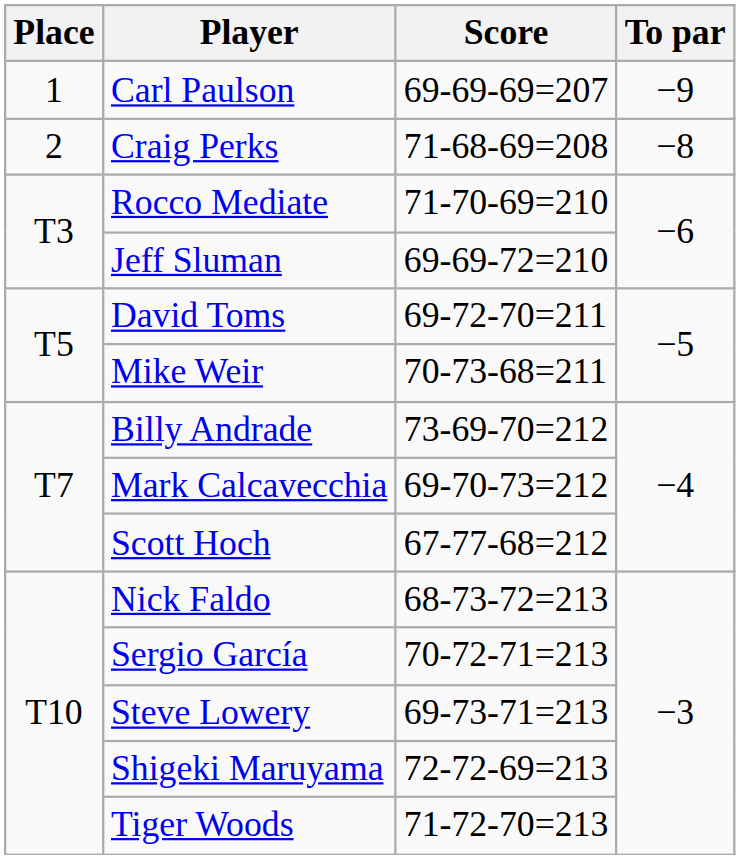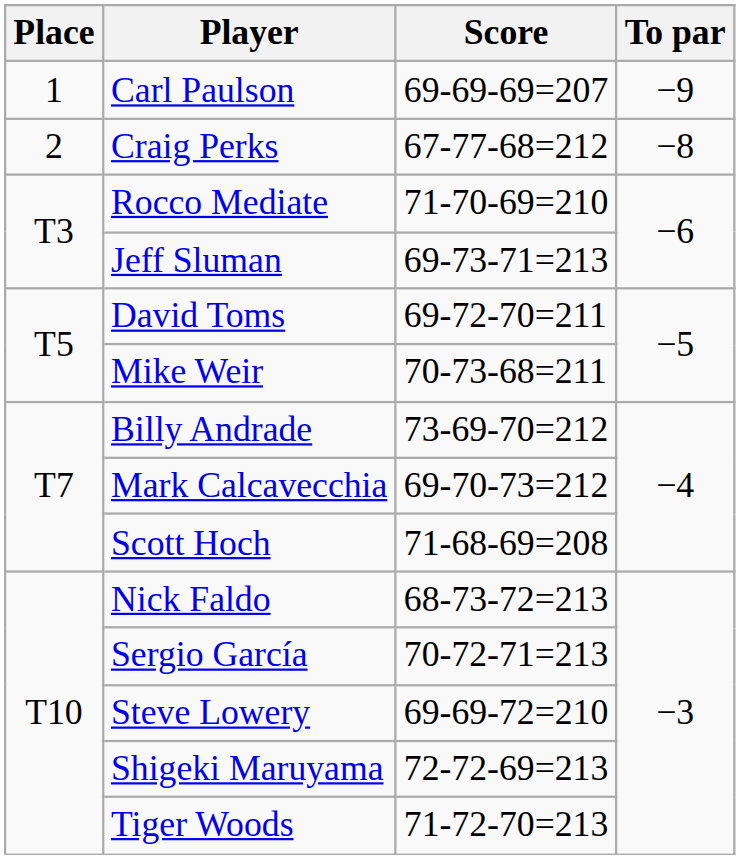 <table class="wikitable">
 <tr>
 <th>Place</th>
 <th>Player</th>
 <th>Score</th>
 <th>To par</th>
 </tr>
 <tr>
 <td align="center">1</td>
 <td> <a href='#'>Carl Paulson</a></td>
 <td>69-69-69=207</td>
 <td align="center">−9</td>
 </tr>
 <tr>
 <td align="center">2</td>
 <td> <a href='#'>Craig Perks</a></td>
-<td>71-68-69=208</td>
+<td>67-77-68=212</td>
 <td align="center">−8</td>
 </tr>
 <tr>
 <td rowspan="2" align="center">T3</td>
 <td> <a href='#'>Rocco Mediate</a></td>
 <td>71-70-69=210</td>
 <td rowspan="2" align="center">−6</td>
 </tr>
 <tr>
 <td> <a href='#'>Jeff Sluman</a></td>
-<td>69-69-72=210</td>
+<td>69-73-71=213</td>
 </tr>
 <tr>
 <td rowspan="2" align="center">T5</td>
 <td> <a href='#'>David Toms</a></td>
 <td>69-72-70=211</td>
 <td rowspan="2" align="center">−5</td>
 </tr>
 <tr>
 <td> <a href='#'>Mike Weir</a></td>
 <td>70-73-68=211</td>
 </tr>
 <tr>
 <td rowspan="3" align="center">T7</td>
 <td> <a href='#'>Billy Andrade</a></td>
 <td>73-69-70=212</td>
 <td rowspan="3" align="center">−4</td>
 </tr>
 <tr>
 <td> <a href='#'>Mark Calcavecchia</a></td>
 <td>69-70-73=212</td>
 </tr>
 <tr>
 <td> <a href='#'>Scott Hoch</a></td>
-<td>67-77-68=212</td>
+<td>71-68-69=208</td>
 </tr>
 <tr>
 <td rowspan="5" align="center">T10</td>
 <td> <a href='#'>Nick Faldo</a></td>
 <td>68-73-72=213</td>
 <td rowspan="5" align="center">−3</td>
 </tr>
 <tr>
 <td> <a href='#'>Sergio García</a></td>
 <td>70-72-71=213</td>
 </tr>
 <tr>
 <td> <a href='#'>Steve Lowery</a></td>
-<td>69-73-71=213</td>
+<td>69-69-72=210</td>
 </tr>
 <tr>
 <td> <a href='#'>Shigeki Maruyama</a></td>
 <td>72-72-69=213</td>
 </tr>
 <tr>
 <td> <a href='#'>Tiger Woods</a></td>
 <td>71-72-70=213</td>
 </tr>
 </table>
